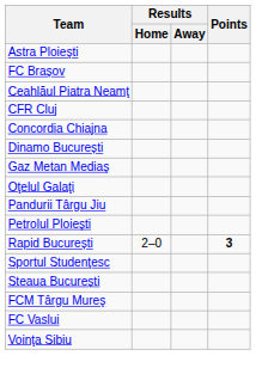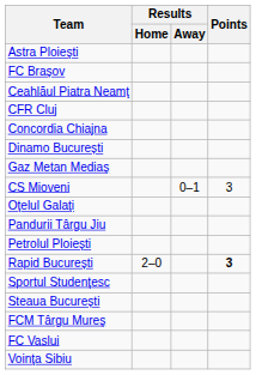 <table class="wikitable" style="text-align:center">
 <tr>
 <th rowspan=2>Team</th>
 <th colspan=2>Results</th>
 <th rowspan=2>Points</th>
 </tr>
 <tr>
 <th width=40>Home</th>
 <th width=40>Away</th>
 </tr>
 <tr>
 <td align=left><a href='#'>Astra Ploieşti</a></td>
 <td></td>
 <td></td>
 <td></td>
 </tr>
 <tr>
 <td align=left><a href='#'>FC Brașov</a></td>
 <td></td>
 <td></td>
 <td></td>
 </tr>
 <tr>
 <td align=left><a href='#'>Ceahlăul Piatra Neamţ</a></td>
 <td></td>
 <td></td>
 <td></td>
 </tr>
 <tr>
 <td align=left><a href='#'>CFR Cluj</a></td>
 <td></td>
 <td></td>
 <td></td>
 </tr>
 <tr>
 <td align=left><a href='#'>Concordia Chiajna</a></td>
 <td></td>
 <td></td>
 <td></td>
 </tr>
 <tr>
 <td align=left><a href='#'>Dinamo București</a></td>
 <td></td>
 <td></td>
 <td></td>
 </tr>
 <tr>
 <td align=left><a href='#'>Gaz Metan Mediaş</a></td>
 <td></td>
 <td></td>
 <td></td>
+</tr>
+<tr>
+<td align=left><a href='#'>CS Mioveni</a></td>
+<td></td>
+<td>0–1</td>
+<td>3</td>
 </tr>
 <tr>
 <td align=left><a href='#'>Oţelul Galaţi</a></td>
 <td></td>
 <td></td>
 <td></td>
 </tr>
 <tr>
 <td align=left><a href='#'>Pandurii Târgu Jiu</a></td>
 <td></td>
 <td></td>
 <td></td>
 </tr>
 <tr>
 <td align=left><a href='#'>Petrolul Ploieşti</a></td>
 <td></td>
 <td></td>
 <td></td>
 </tr>
 <tr>
 <td align=left><a href='#'>Rapid București</a></td>
 <td>2–0</td>
 <td></td>
 <td><strong>3</strong></td>
 </tr>
 <tr>
 <td align=left><a href='#'>Sportul Studenţesc</a></td>
 <td></td>
 <td></td>
 <td></td>
 </tr>
 <tr>
 <td align=left><a href='#'>Steaua București</a></td>
 <td></td>
 <td></td>
 <td></td>
 </tr>
 <tr>
 <td align=left><a href='#'>FCM Târgu Mureş</a></td>
 <td></td>
 <td></td>
 <td></td>
 </tr>
 <tr>
 <td align=left><a href='#'>FC Vaslui</a></td>
 <td></td>
 <td></td>
 <td></td>
 </tr>
 <tr>
 <td align=left><a href='#'>Voinţa Sibiu</a></td>
 <td></td>
 <td></td>
 <td></td>
 </tr>
 </table>
